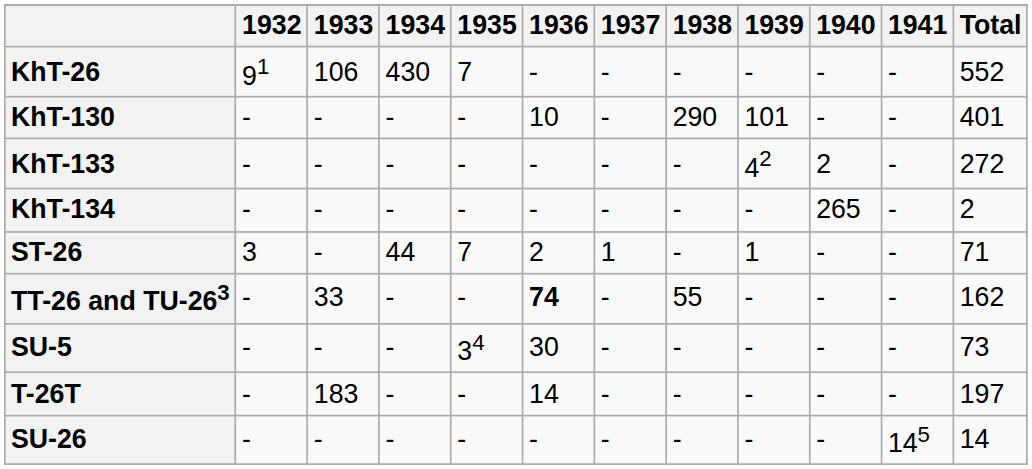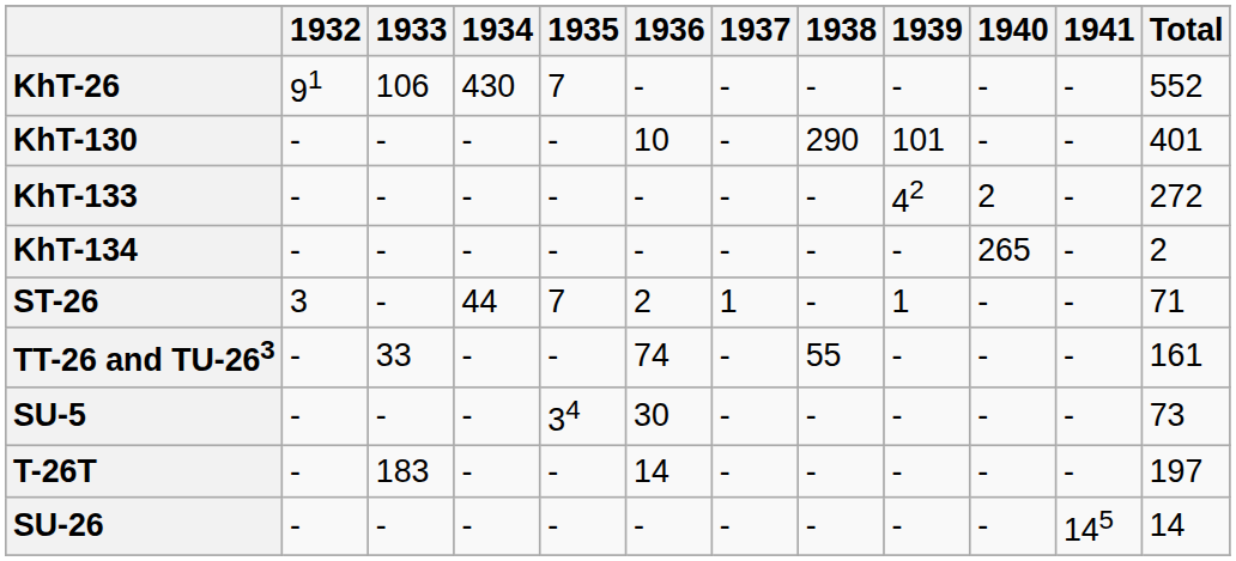 <table class="wikitable">
 <tr Production of armoured combat vehicles based on the T-26 chassis>
 </tr>
 <tr>
 <th></th>
 <th>1932</th>
 <th>1933</th>
 <th>1934</th>
 <th>1935</th>
 <th>1936</th>
 <th>1937</th>
 <th>1938</th>
 <th>1939</th>
 <th>1940</th>
 <th>1941</th>
 <th>Total</th>
 </tr>
 <tr>
 <th style="text-align:left;">KhT-26</th>
 <td>9<sup>1</sup></td>
 <td>106</td>
 <td>430</td>
 <td>7</td>
 <td>-</td>
 <td>-</td>
 <td>-</td>
 <td>-</td>
 <td>-</td>
 <td>-</td>
 <td>552</td>
 </tr>
 <tr>
 <th style="text-align:left;">KhT-130</th>
 <td>-</td>
 <td>-</td>
 <td>-</td>
 <td>-</td>
 <td>10</td>
 <td>-</td>
 <td>290</td>
 <td>101</td>
 <td>-</td>
 <td>-</td>
 <td>401</td>
 </tr>
 <tr>
 <th style="text-align:left;">KhT-133</th>
 <td>-</td>
 <td>-</td>
 <td>-</td>
 <td>-</td>
 <td>-</td>
 <td>-</td>
 <td>-</td>
 <td>4<sup>2</sup></td>
 <td>2</td>
 <td>-</td>
 <td>272</td>
 </tr>
 <tr>
 <th style="text-align:left;">KhT-134</th>
 <td>-</td>
 <td>-</td>
 <td>-</td>
 <td>-</td>
 <td>-</td>
 <td>-</td>
 <td>-</td>
 <td>-</td>
 <td>265</td>
 <td>-</td>
 <td>2</td>
 </tr>
 <tr>
 <th style="text-align:left;">ST-26</th>
 <td>3</td>
 <td>-</td>
 <td>44</td>
 <td>7</td>
 <td>2</td>
 <td>1</td>
 <td>-</td>
 <td>1</td>
 <td>-</td>
 <td>-</td>
 <td>71</td>
 </tr>
 <tr>
 <th style="text-align:left;">TT-26 and TU-26<sup>3</sup></th>
 <td>-</td>
 <td>33</td>
 <td>-</td>
 <td>-</td>
-<td><strong>74</strong></td>
+<td>74</td>
 <td>-</td>
 <td>55</td>
 <td>-</td>
 <td>-</td>
 <td>-</td>
-<td>162</td>
+<td>161</td>
 </tr>
 <tr>
 <th style="text-align:left;">SU-5</th>
 <td>-</td>
 <td>-</td>
 <td>-</td>
 <td>3<sup>4</sup></td>
 <td>30</td>
 <td>-</td>
 <td>-</td>
 <td>-</td>
 <td>-</td>
 <td>-</td>
 <td>73</td>
 </tr>
 <tr>
 <th style="text-align:left;">T-26T</th>
 <td>-</td>
 <td>183</td>
 <td>-</td>
 <td>-</td>
 <td>14</td>
 <td>-</td>
 <td>-</td>
 <td>-</td>
 <td>-</td>
 <td>-</td>
 <td>197</td>
 </tr>
 <tr>
 <th style="text-align:left;">SU-26</th>
 <td>-</td>
 <td>-</td>
 <td>-</td>
 <td>-</td>
 <td>-</td>
 <td>-</td>
 <td>-</td>
 <td>-</td>
 <td>-</td>
 <td>14<sup>5</sup></td>
 <td>14</td>
 </tr>
 </table>
